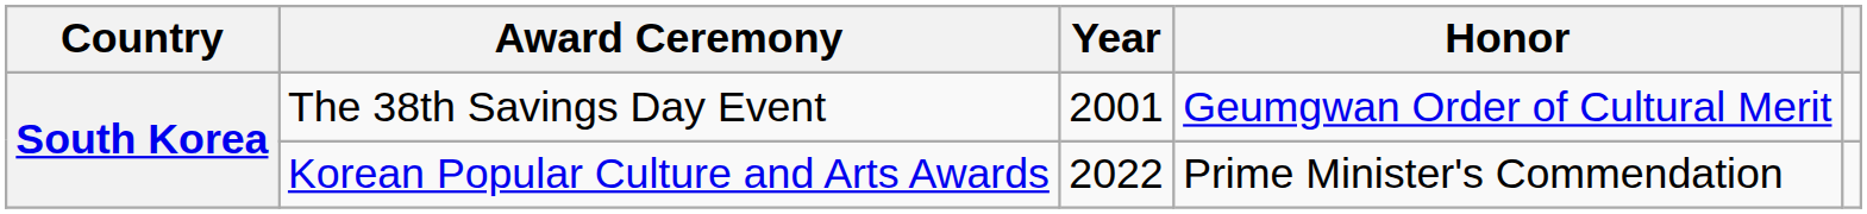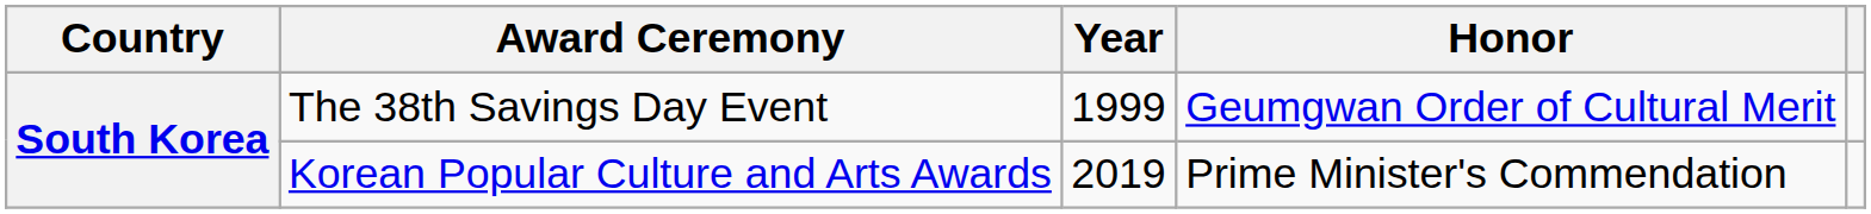 <table class="wikitable plainrowheaders sortable">
 <tr>
 <th scope="col">Country</th>
 <th>Award Ceremony</th>
 <th scope="col">Year</th>
 <th scope="col">Honor</th>
 <th class="unsortable" scope="col"></th>
 </tr>
 <tr>
 <th rowspan="2" scope="row"><a href='#'>South Korea</a></th>
 <td>The 38th Savings Day Event</td>
-<td>2001</td>
+<td>1999</td>
 <td><a href='#'>Geumgwan Order of Cultural Merit</a></td>
 <td></td>
 </tr>
 <tr>
 <td><a href='#'>Korean Popular Culture and Arts Awards</a></td>
-<td>2022</td>
+<td>2019</td>
 <td>Prime Minister's Commendation</td>
 <td style="text-align:center;"></td>
 </tr>
 </table>
